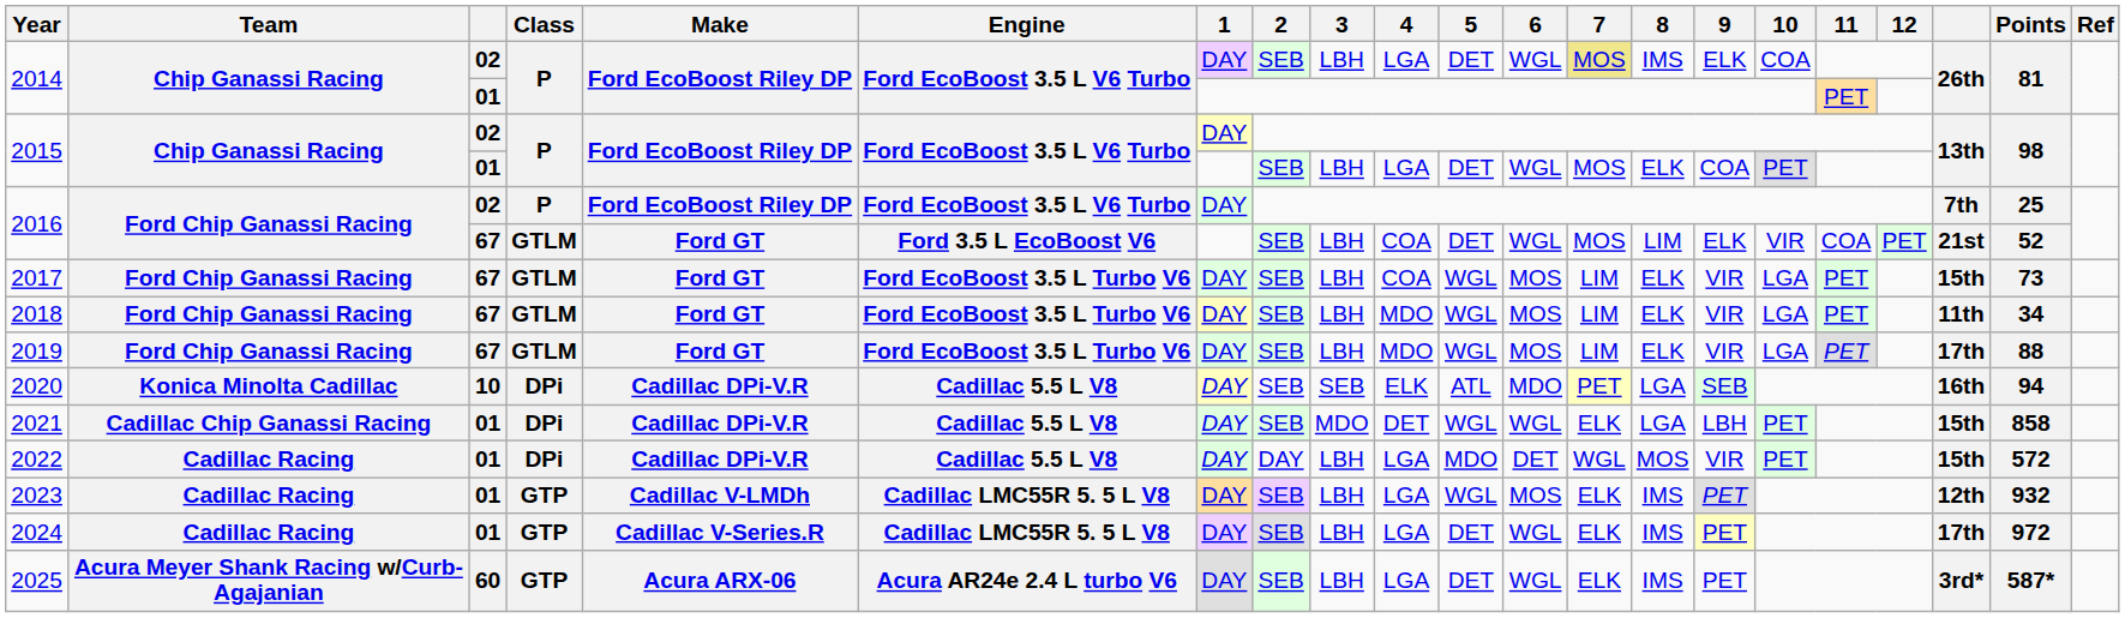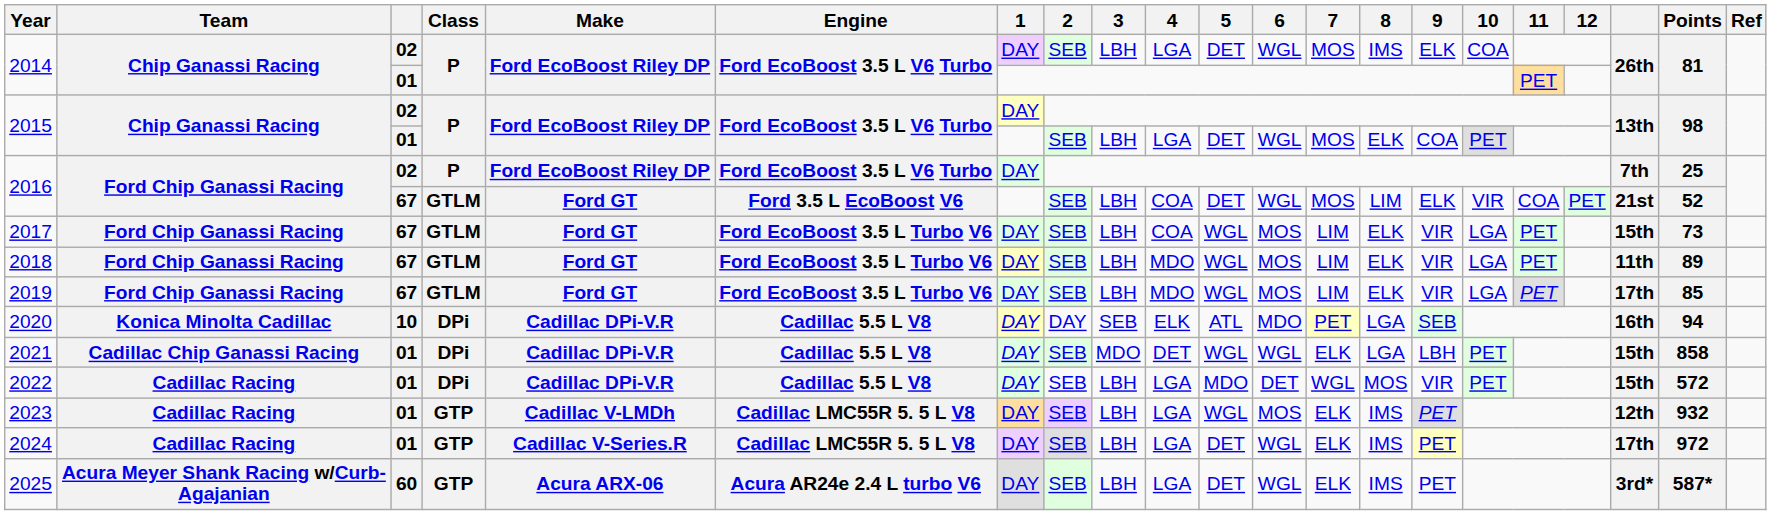 <table class="wikitable" style="text-align:center; font-size:85%">
 <tr>
 <th scope="col">Year</th>
 <th scope="col">Team</th>
 <th scope="col"></th>
 <th scope="col">Class</th>
 <th scope="col">Make</th>
 <th scope="col">Engine</th>
 <th scope="col">1</th>
 <th scope="col">2</th>
 <th scope="col">3</th>
 <th scope="col">4</th>
 <th scope="col">5</th>
 <th scope="col">6</th>
 <th scope="col">7</th>
 <th scope="col">8</th>
 <th scope="col">9</th>
 <th scope="col">10</th>
 <th scope="col">11</th>
 <th scope="col">12</th>
 <th scope="col"></th>
 <th scope="col">Points</th>
 <th>Ref</th>
 </tr>
 <tr>
 <td rowspan=2><a href='#'>2014</a></td>
 <th rowspan=2 nowrap><a href='#'>Chip Ganassi Racing</a></th>
 <th>02</th>
 <th rowspan=2>P</th>
 <th rowspan=2 nowrap><a href='#'>Ford EcoBoost Riley DP</a></th>
 <th rowspan=2 nowrap><a href='#'>Ford EcoBoost</a> 3.5 L <a href='#'>V6</a> <a href='#'>Turbo</a></th>
 <td style="background:#efcfff;"><a href='#'>DAY</a><br></td>
 <td style="background:#dfffdf;"><a href='#'>SEB</a><br></td>
 <td><a href='#'>LBH</a></td>
 <td><a href='#'>LGA</a></td>
 <td><a href='#'>DET</a></td>
 <td><a href='#'>WGL</a></td>
-<td style="background: khaki;"><a href='#'>MOS</a></td>
+<td><a href='#'>MOS</a></td>
 <td><a href='#'>IMS</a></td>
 <td><a href='#'>ELK</a></td>
 <td><a href='#'>COA</a></td>
 <td colspan=2></td>
 <th rowspan=2>26th</th>
 <th rowspan=2>81</th>
 <td rowspan="2"></td>
 </tr>
 <tr>
 <th>01</th>
 <td colspan=10></td>
 <td style="background:#ffdf9f;"><a href='#'>PET</a><br></td>
 <td></td>
 </tr>
 <tr>
 <td rowspan=2><a href='#'>2015</a></td>
 <th rowspan=2 nowrap><a href='#'>Chip Ganassi Racing</a></th>
 <th>02</th>
 <th rowspan=2>P</th>
 <th rowspan=2 nowrap><a href='#'>Ford EcoBoost Riley DP</a></th>
 <th rowspan=2 nowrap><a href='#'>Ford EcoBoost</a> 3.5 L <a href='#'>V6</a> <a href='#'>Turbo</a></th>
 <td style="background:#ffffbf;"><a href='#'>DAY</a><br></td>
 <td colspan=11></td>
 <th rowspan=2>13th</th>
 <th rowspan=2>98</th>
 <td rowspan="2"></td>
 </tr>
 <tr>
 <th>01</th>
 <td></td>
 <td style="background:#dfffdf;"><a href='#'>SEB</a><br></td>
 <td><a href='#'>LBH</a></td>
 <td><a href='#'>LGA</a></td>
 <td><a href='#'>DET</a></td>
 <td><a href='#'>WGL</a></td>
 <td><a href='#'>MOS</a></td>
 <td><a href='#'>ELK</a></td>
 <td><a href='#'>COA</a></td>
 <td style="background:#dfdfdf;"><a href='#'>PET</a><br></td>
 <td colspan=2></td>
 </tr>
 <tr>
 <td rowspan=2><a href='#'>2016</a></td>
 <th rowspan=2 nowrap><a href='#'>Ford Chip Ganassi Racing</a></th>
 <th>02</th>
 <th>P</th>
 <th nowrap><a href='#'>Ford EcoBoost Riley DP</a></th>
 <th nowrap><a href='#'>Ford EcoBoost</a> 3.5 L <a href='#'>V6</a> <a href='#'>Turbo</a></th>
 <td style="background:#dfffdf;"><a href='#'>DAY</a><br></td>
 <td colspan=11></td>
 <th>7th</th>
 <th>25</th>
 <td rowspan="2"></td>
 </tr>
 <tr>
 <th>67</th>
 <th>GTLM</th>
 <th nowrap><a href='#'>Ford GT</a></th>
 <th nowrap><a href='#'>Ford</a> 3.5 L <a href='#'>EcoBoost</a> <a href='#'>V6</a></th>
 <td></td>
 <td style="background:#dfffdf;"><a href='#'>SEB</a><br></td>
 <td><a href='#'>LBH</a></td>
 <td><a href='#'>COA</a></td>
 <td><a href='#'>DET</a></td>
 <td><a href='#'>WGL</a></td>
 <td><a href='#'>MOS</a></td>
 <td><a href='#'>LIM</a></td>
 <td><a href='#'>ELK</a></td>
 <td><a href='#'>VIR</a></td>
 <td><a href='#'>COA</a></td>
 <td style="background:#dfffdf;"><a href='#'>PET</a><br></td>
 <th>21st</th>
 <th>52</th>
 </tr>
 <tr>
 <td><a href='#'>2017</a></td>
 <th><a href='#'>Ford Chip Ganassi Racing</a></th>
 <th>67</th>
 <th>GTLM</th>
 <th><a href='#'>Ford GT</a></th>
 <th><a href='#'>Ford EcoBoost</a> 3.5 L <a href='#'>Turbo</a> <a href='#'>V6</a></th>
 <td style="background:#dfffdf;"><a href='#'>DAY</a><br></td>
 <td style="background:#dfffdf;"><a href='#'>SEB</a><br></td>
 <td><a href='#'>LBH</a></td>
 <td><a href='#'>COA</a></td>
 <td><a href='#'>WGL</a></td>
 <td><a href='#'>MOS</a></td>
 <td><a href='#'>LIM</a></td>
 <td><a href='#'>ELK</a></td>
 <td><a href='#'>VIR</a></td>
 <td><a href='#'>LGA</a></td>
 <td style="background:#dfffdf;"><a href='#'>PET</a><br></td>
 <td></td>
 <th>15th</th>
 <th>73</th>
 <td></td>
 </tr>
 <tr>
 <td><a href='#'>2018</a></td>
 <th><a href='#'>Ford Chip Ganassi Racing</a></th>
 <th>67</th>
 <th>GTLM</th>
 <th><a href='#'>Ford GT</a></th>
 <th><a href='#'>Ford EcoBoost</a> 3.5 L <a href='#'>Turbo</a> <a href='#'>V6</a></th>
 <td style="background:#ffffbf;"><a href='#'>DAY</a><br></td>
 <td style="background:#dfffdf;"><a href='#'>SEB</a><br></td>
 <td><a href='#'>LBH</a></td>
 <td><a href='#'>MDO</a></td>
 <td><a href='#'>WGL</a></td>
 <td><a href='#'>MOS</a></td>
 <td><a href='#'>LIM</a></td>
 <td><a href='#'>ELK</a></td>
 <td><a href='#'>VIR</a></td>
 <td><a href='#'>LGA</a></td>
 <td style="background:#dfffdf;"><a href='#'>PET</a><br></td>
 <td></td>
 <th>11th</th>
-<th>34</th>
+<th>89</th>
 <td></td>
 </tr>
 <tr>
 <td><a href='#'>2019</a></td>
 <th><a href='#'>Ford Chip Ganassi Racing</a></th>
 <th>67</th>
 <th>GTLM</th>
 <th><a href='#'>Ford GT</a></th>
 <th><a href='#'>Ford EcoBoost</a> 3.5 L <a href='#'>Turbo</a> <a href='#'>V6</a></th>
 <td style="background:#DFFFDF;"><a href='#'>DAY</a><br></td>
 <td style="background:#DFFFDF;"><a href='#'>SEB</a><br></td>
 <td><a href='#'>LBH</a></td>
 <td><a href='#'>MDO</a></td>
 <td><a href='#'>WGL</a></td>
 <td><a href='#'>MOS</a></td>
 <td><a href='#'>LIM</a></td>
 <td><a href='#'>ELK</a></td>
 <td><a href='#'>VIR</a></td>
 <td><a href='#'>LGA</a></td>
 <td style="background:#DFDFDF;"><em><a href='#'>PET</a></em><br></td>
 <td></td>
 <th>17th</th>
-<th>88</th>
+<th>85</th>
 <td></td>
 </tr>
 <tr>
 <td><a href='#'>2020</a></td>
 <th><a href='#'>Konica Minolta Cadillac</a></th>
 <th>10</th>
 <th>DPi</th>
 <th><a href='#'>Cadillac DPi-V.R</a></th>
 <th><a href='#'>Cadillac</a> 5.5 L <a href='#'>V8</a></th>
 <td style="background:#FFFFBF;"><em><a href='#'>DAY</a></em><br></td>
-<td><a href='#'>SEB</a></td>
+<td><a href='#'>DAY</a></td>
 <td><a href='#'>SEB</a></td>
 <td><a href='#'>ELK</a></td>
 <td><a href='#'>ATL</a></td>
 <td><a href='#'>MDO</a></td>
 <td style="background:#FFFFBF;"><a href='#'>PET</a><br></td>
 <td><a href='#'>LGA</a></td>
 <td style="background:#DFFFDF;"><a href='#'>SEB</a><br></td>
 <td colspan=3></td>
 <th>16th</th>
 <th>94</th>
 <td></td>
 </tr>
 <tr>
 <td><a href='#'>2021</a></td>
 <th nowrap><a href='#'>Cadillac Chip Ganassi Racing</a></th>
 <th>01</th>
 <th>DPi</th>
 <th nowrap><a href='#'>Cadillac DPi-V.R</a></th>
 <th nowrap><a href='#'>Cadillac</a> 5.5 L <a href='#'>V8</a></th>
 <td style="background:#DFFFDF;"><em><a href='#'>DAY</a></em><br></td>
 <td style="background:#DFFFDF;"><a href='#'>SEB</a><br></td>
 <td><a href='#'>MDO</a></td>
 <td><a href='#'>DET</a></td>
 <td><a href='#'>WGL</a></td>
 <td><a href='#'>WGL</a></td>
 <td><a href='#'>ELK</a></td>
 <td><a href='#'>LGA</a></td>
 <td><a href='#'>LBH</a></td>
 <td style="background:#DFFFDF;"><a href='#'>PET</a><br></td>
 <td colspan=2></td>
 <th>15th</th>
 <th>858</th>
 <td></td>
 </tr>
 <tr>
 <td><a href='#'>2022</a></td>
 <th><a href='#'>Cadillac Racing</a></th>
 <th>01</th>
 <th>DPi</th>
 <th><a href='#'>Cadillac DPi-V.R</a></th>
 <th><a href='#'>Cadillac</a> 5.5 L <a href='#'>V8</a></th>
 <td style="background:#DFFFDF;"><em><a href='#'>DAY</a></em><br></td>
-<td><a href='#'>DAY</a></td>
+<td><a href='#'>SEB</a></td>
 <td><a href='#'>LBH</a></td>
 <td><a href='#'>LGA</a></td>
 <td><a href='#'>MDO</a></td>
 <td><a href='#'>DET</a></td>
 <td><a href='#'>WGL</a></td>
 <td><a href='#'>MOS</a></td>
 <td><a href='#'>VIR</a></td>
 <td style="background:#DFFFDF;"><a href='#'>PET</a><br></td>
 <td colspan=2></td>
 <th>15th</th>
 <th>572</th>
 <td></td>
 </tr>
 <tr>
 <td><a href='#'>2023</a></td>
 <th><a href='#'>Cadillac Racing</a></th>
 <th>01</th>
 <th>GTP</th>
 <th><a href='#'>Cadillac V-LMDh</a></th>
 <th><a href='#'>Cadillac</a> LMC55R 5. 5 L <a href='#'>V8</a></th>
 <td style="background:#FFDF9F;"><a href='#'>DAY</a><br></td>
 <td style="background:#EFCFFF;"><a href='#'>SEB</a><br></td>
 <td><a href='#'>LBH</a></td>
 <td><a href='#'>LGA</a></td>
 <td><a href='#'>WGL</a></td>
 <td><a href='#'>MOS</a></td>
 <td><a href='#'>ELK</a></td>
 <td><a href='#'>IMS</a></td>
 <td style="background:#DFDFDF;"><em><a href='#'>PET</a></em><br></td>
 <td colspan=3></td>
 <th>12th</th>
 <th>932</th>
 <td></td>
 </tr>
 <tr>
 <td><a href='#'>2024</a></td>
 <th><a href='#'>Cadillac Racing</a></th>
 <th>01</th>
 <th>GTP</th>
 <th><a href='#'>Cadillac V-Series.R</a></th>
 <th><a href='#'>Cadillac</a> LMC55R 5. 5 L <a href='#'>V8</a></th>
 <td style="background:#EFCFFF;"><a href='#'>DAY</a><br></td>
 <td style="background:#DFDFDF;"><a href='#'>SEB</a><br></td>
 <td><a href='#'>LBH</a></td>
 <td><a href='#'>LGA</a></td>
 <td><a href='#'>DET</a></td>
 <td><a href='#'>WGL</a></td>
 <td><a href='#'>ELK</a></td>
 <td><a href='#'>IMS</a></td>
 <td style="background:#FFFFBF;"><a href='#'>PET</a><br></td>
 <td colspan=3></td>
 <th>17th</th>
 <th>972</th>
 <td></td>
 </tr>
 <tr>
 <td><a href='#'>2025</a></td>
 <th><a href='#'>Acura Meyer Shank Racing</a> w/<a href='#'>Curb-Agajanian</a></th>
 <th>60</th>
 <th>GTP</th>
 <th><a href='#'>Acura ARX-06</a></th>
 <th><a href='#'>Acura</a> AR24e 2.4 L <a href='#'>turbo</a> <a href='#'>V6</a></th>
 <td style="background:#DFDFDF;"><a href='#'>DAY</a><br></td>
 <td style="background:#DFFFDF;"><a href='#'>SEB</a><br></td>
 <td><a href='#'>LBH</a></td>
 <td><a href='#'>LGA</a></td>
 <td><a href='#'>DET</a></td>
 <td><a href='#'>WGL</a></td>
 <td><a href='#'>ELK</a></td>
 <td><a href='#'>IMS</a></td>
 <td><a href='#'>PET</a></td>
 <td colspan=3></td>
 <th>3rd*</th>
 <th>587*</th>
 <td></td>
 </tr>
 </table>
